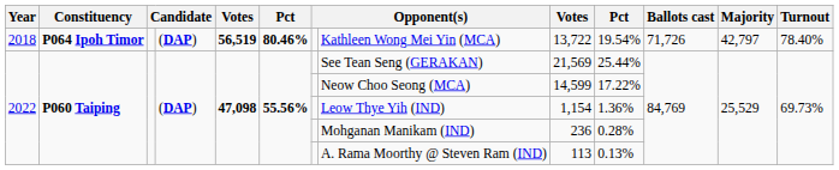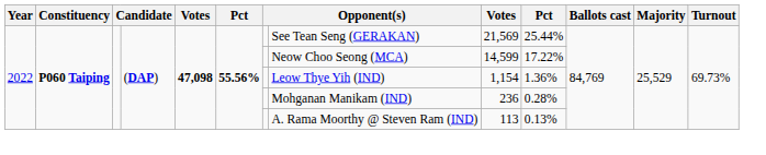 <table class="wikitable" style="margin:0.5em ; font-size:95%">
 <tr>
 <th>Year</th>
 <th>Constituency</th>
 <th colspan="2">Candidate</th>
 <th>Votes</th>
 <th>Pct</th>
 <th colspan=2>Opponent(s)</th>
 <th>Votes</th>
 <th>Pct</th>
 <th>Ballots cast</th>
 <th>Majority</th>
 <th>Turnout</th>
-</tr>
-<tr>
-<td><a href='#'>2018</a></td>
-<td><strong>P064 <a href='#'>Ipoh Timor</a></strong></td>
-<td></td>
-<td> (<strong><a href='#'>DAP</a></strong>)</td>
-<td align="right"><strong>56,519</strong></td>
-<td><strong>80.46%</strong></td>
-<td></td>
-<td><a href='#'>Kathleen Wong Mei Yin</a> (<a href='#'>MCA</a>)</td>
-<td align="right">13,722</td>
-<td>19.54%</td>
-<td>71,726</td>
-<td>42,797</td>
-<td>78.40%</td>
 </tr>
 <tr>
 <td rowspan=5><a href='#'>2022</a></td>
 <td rowspan=5><strong>P060 <a href='#'>Taiping</a></strong></td>
 <td rowspan=5 ></td>
 <td rowspan=5> (<a href='#'><strong>DAP</strong></a>)</td>
 <td rowspan=5 align="right"><strong>47,098</strong></td>
 <td rowspan=5><strong>55.56%</strong></td>
 <td bgcolor=></td>
 <td>See Tean Seng (<a href='#'>GERAKAN</a>)</td>
 <td align="right">21,569</td>
 <td>25.44%</td>
 <td rowspan=5>84,769</td>
 <td rowspan=5>25,529</td>
 <td rowspan=5>69.73%</td>
 </tr>
 <tr>
 <td></td>
 <td>Neow Choo Seong (<a href='#'>MCA</a>)</td>
 <td align="right">14,599</td>
 <td>17.22%</td>
 </tr>
 <tr>
 <td></td>
 <td><a href='#'>Leow Thye Yih</a>  (<a href='#'>IND</a>)</td>
 <td align="right">1,154</td>
 <td>1.36%</td>
 </tr>
 <tr>
 <td></td>
 <td>Mohganan Manikam  (<a href='#'>IND</a>)</td>
 <td align="right">236</td>
 <td>0.28%</td>
 </tr>
 <tr>
 <td></td>
 <td>A. Rama Moorthy @ Steven Ram  (<a href='#'>IND</a>)</td>
 <td align="right">113</td>
 <td>0.13%</td>
 </tr>
 </table>
